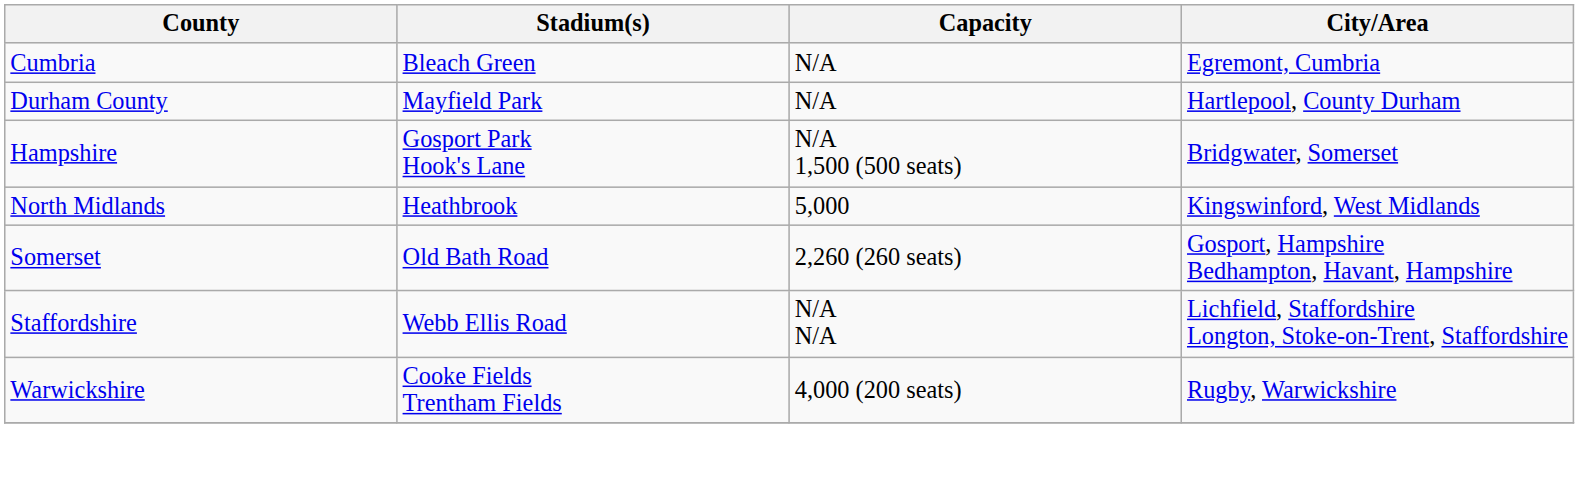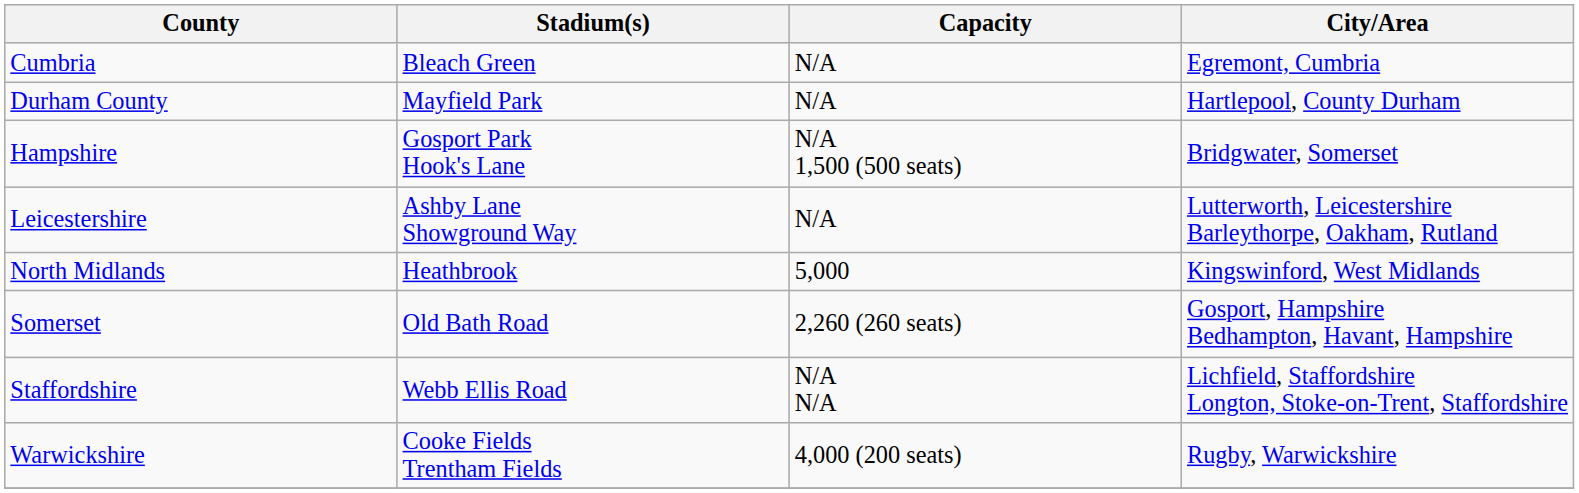 <table class="wikitable sortable">
 <tr>
 <th width=25%>County</th>
 <th width=25%>Stadium(s)</th>
 <th width=25%>Capacity</th>
 <th width=25%>City/Area</th>
 </tr>
 <tr>
 <td><a href='#'>Cumbria</a></td>
 <td><a href='#'>Bleach Green</a></td>
 <td>N/A</td>
 <td><a href='#'>Egremont, Cumbria</a></td>
 </tr>
 <tr>
 <td><a href='#'>Durham County</a></td>
 <td><a href='#'>Mayfield Park</a></td>
 <td>N/A</td>
 <td><a href='#'>Hartlepool</a>, <a href='#'>County Durham</a></td>
 </tr>
 <tr>
 <td><a href='#'>Hampshire</a></td>
 <td><a href='#'>Gosport Park</a><br><a href='#'>Hook's Lane</a></td>
 <td>N/A<br>1,500 (500 seats)</td>
 <td><a href='#'>Bridgwater</a>, <a href='#'>Somerset</a></td>
+</tr>
+<tr>
+<td><a href='#'>Leicestershire</a></td>
+<td><a href='#'>Ashby Lane</a><br><a href='#'>Showground Way</a></td>
+<td>N/A</td>
+<td><a href='#'>Lutterworth</a>, <a href='#'>Leicestershire</a><br><a href='#'>Barleythorpe</a>, <a href='#'>Oakham</a>, <a href='#'>Rutland</a></td>
 </tr>
 <tr>
 <td><a href='#'>North Midlands</a></td>
 <td><a href='#'>Heathbrook</a></td>
 <td>5,000</td>
 <td><a href='#'>Kingswinford</a>, <a href='#'>West Midlands</a></td>
 </tr>
 <tr>
 <td><a href='#'>Somerset</a></td>
 <td><a href='#'>Old Bath Road</a></td>
 <td>2,260 (260 seats)</td>
 <td><a href='#'>Gosport</a>, <a href='#'>Hampshire</a><br><a href='#'>Bedhampton</a>, <a href='#'>Havant</a>, <a href='#'>Hampshire</a></td>
 </tr>
 <tr>
 <td><a href='#'>Staffordshire</a></td>
 <td><a href='#'>Webb Ellis Road</a></td>
 <td>N/A<br>N/A</td>
 <td><a href='#'>Lichfield</a>, <a href='#'>Staffordshire</a><br><a href='#'>Longton, Stoke-on-Trent</a>, <a href='#'>Staffordshire</a></td>
 </tr>
 <tr>
 <td><a href='#'>Warwickshire</a></td>
 <td><a href='#'>Cooke Fields</a><br><a href='#'>Trentham Fields</a></td>
 <td>4,000 (200 seats)</td>
 <td><a href='#'>Rugby</a>, <a href='#'>Warwickshire</a></td>
 </tr>
 <tr>
 </tr>
 </table>
